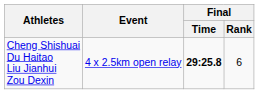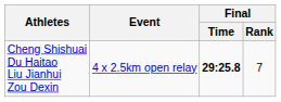 <table class="wikitable" style="font-size:100%">
 <tr>
 <th rowspan="2">Athletes</th>
 <th rowspan="2">Event</th>
 <th colspan="2">Final</th>
 </tr>
 <tr>
 <th>Time</th>
 <th>Rank</th>
 </tr>
 <tr>
 <td><a href='#'>Cheng Shishuai</a><br><a href='#'>Du Haitao</a><br><a href='#'>Liu Jianhui</a><br><a href='#'>Zou Dexin</a></td>
 <td><a href='#'>4 x 2.5km open relay</a></td>
 <td align="center"><strong>29:25.8</strong></td>
-<td align="center">6</td>
+<td align="center">7</td>
 </tr>
 </table>
